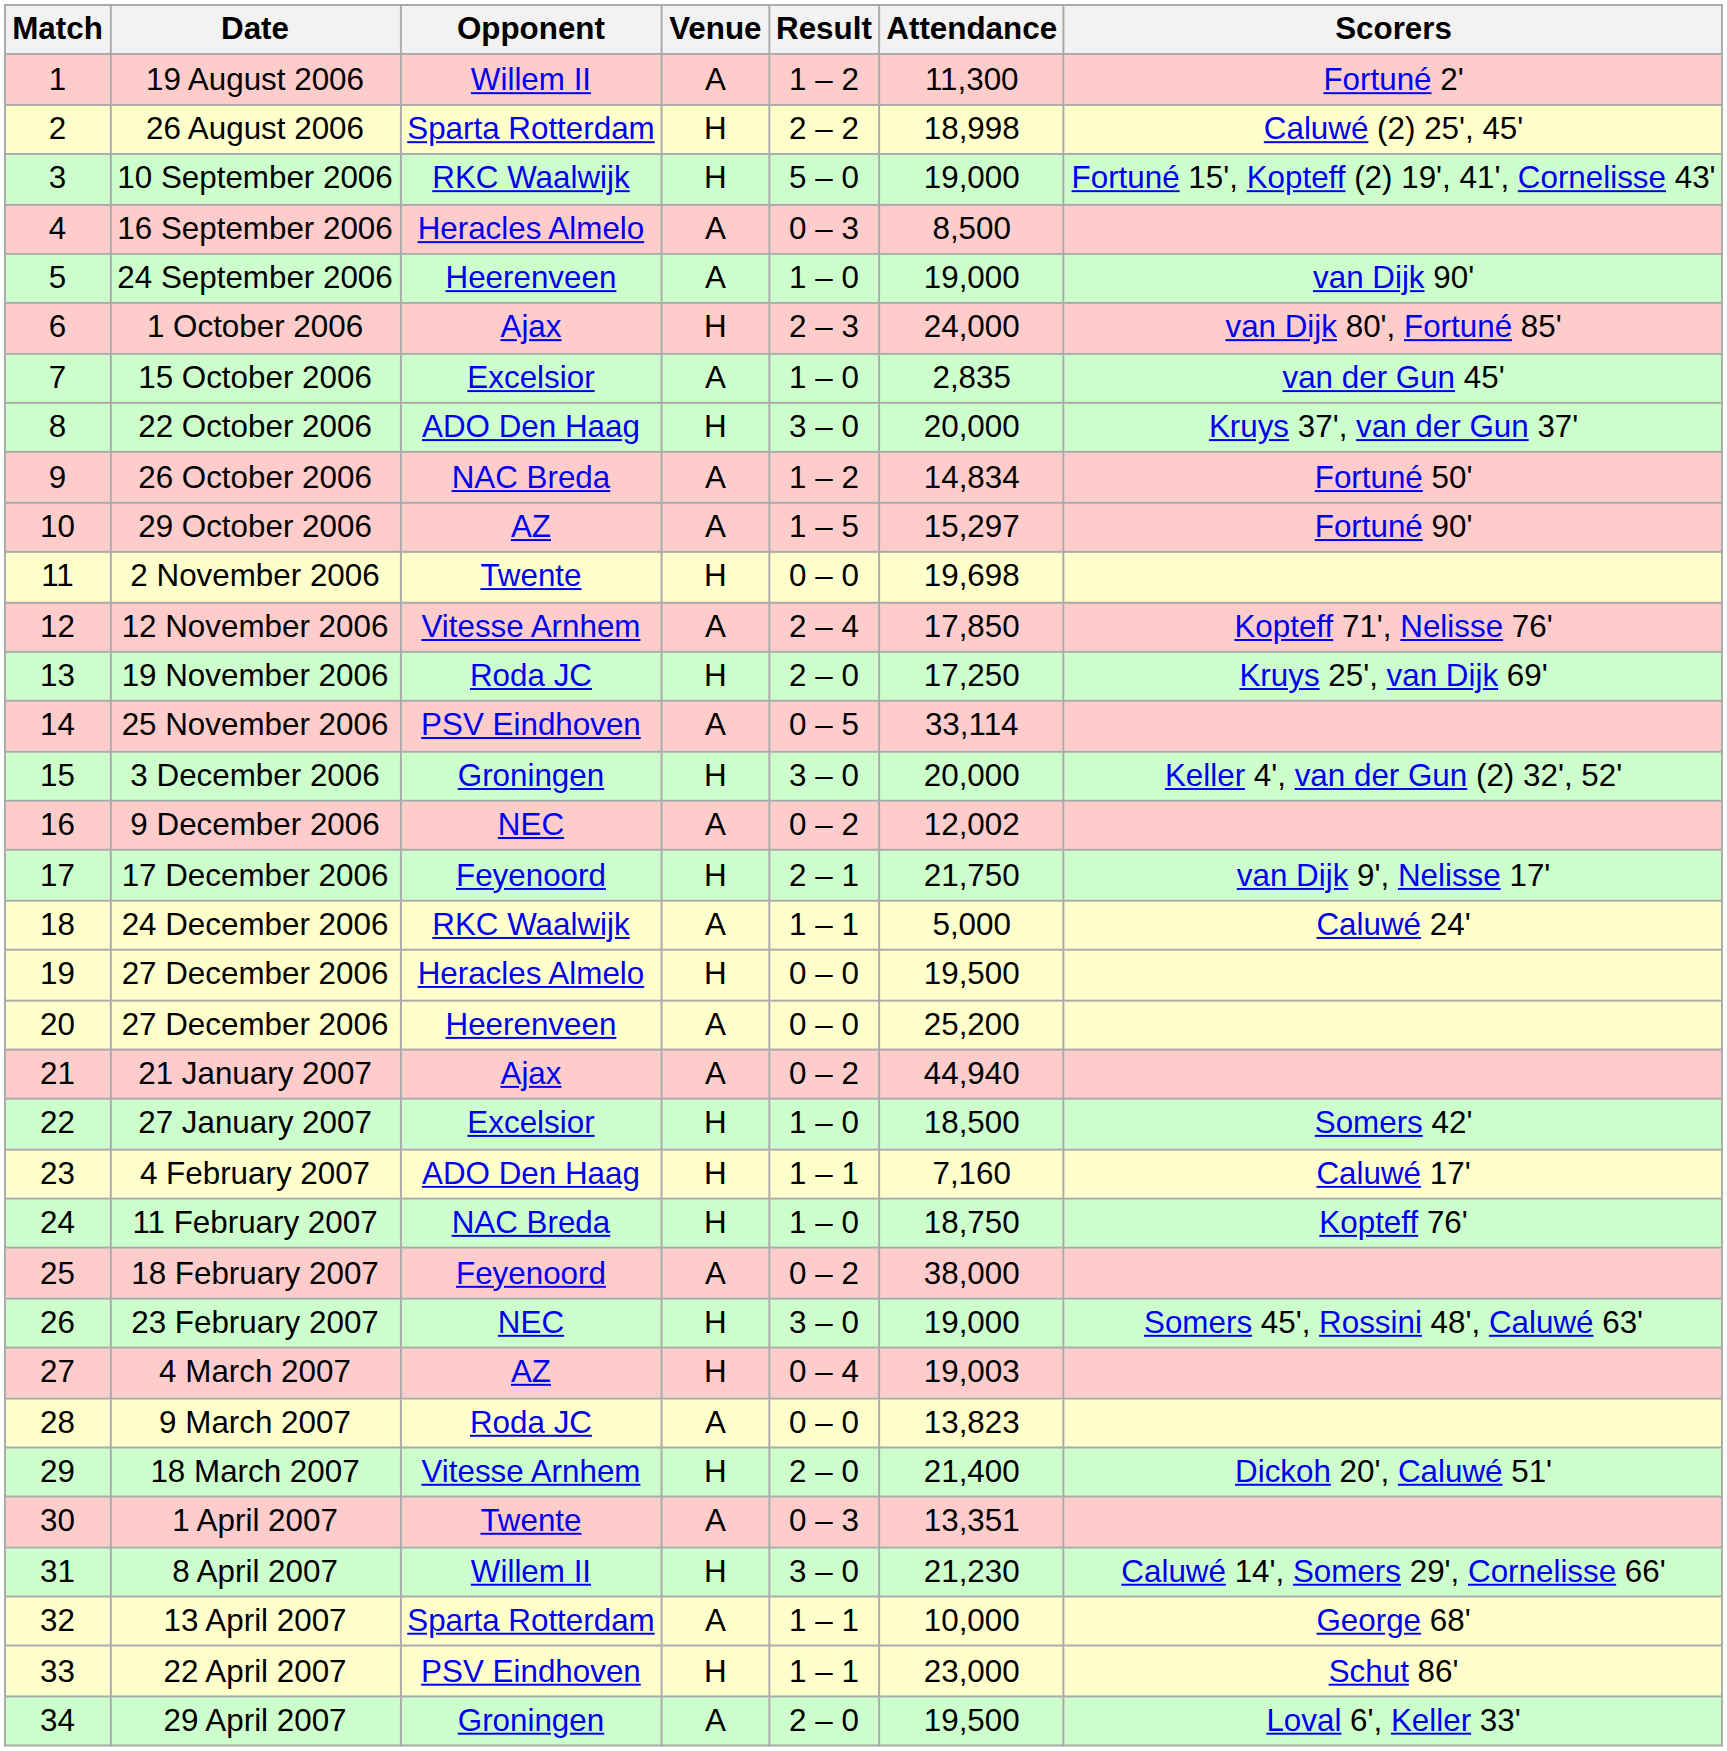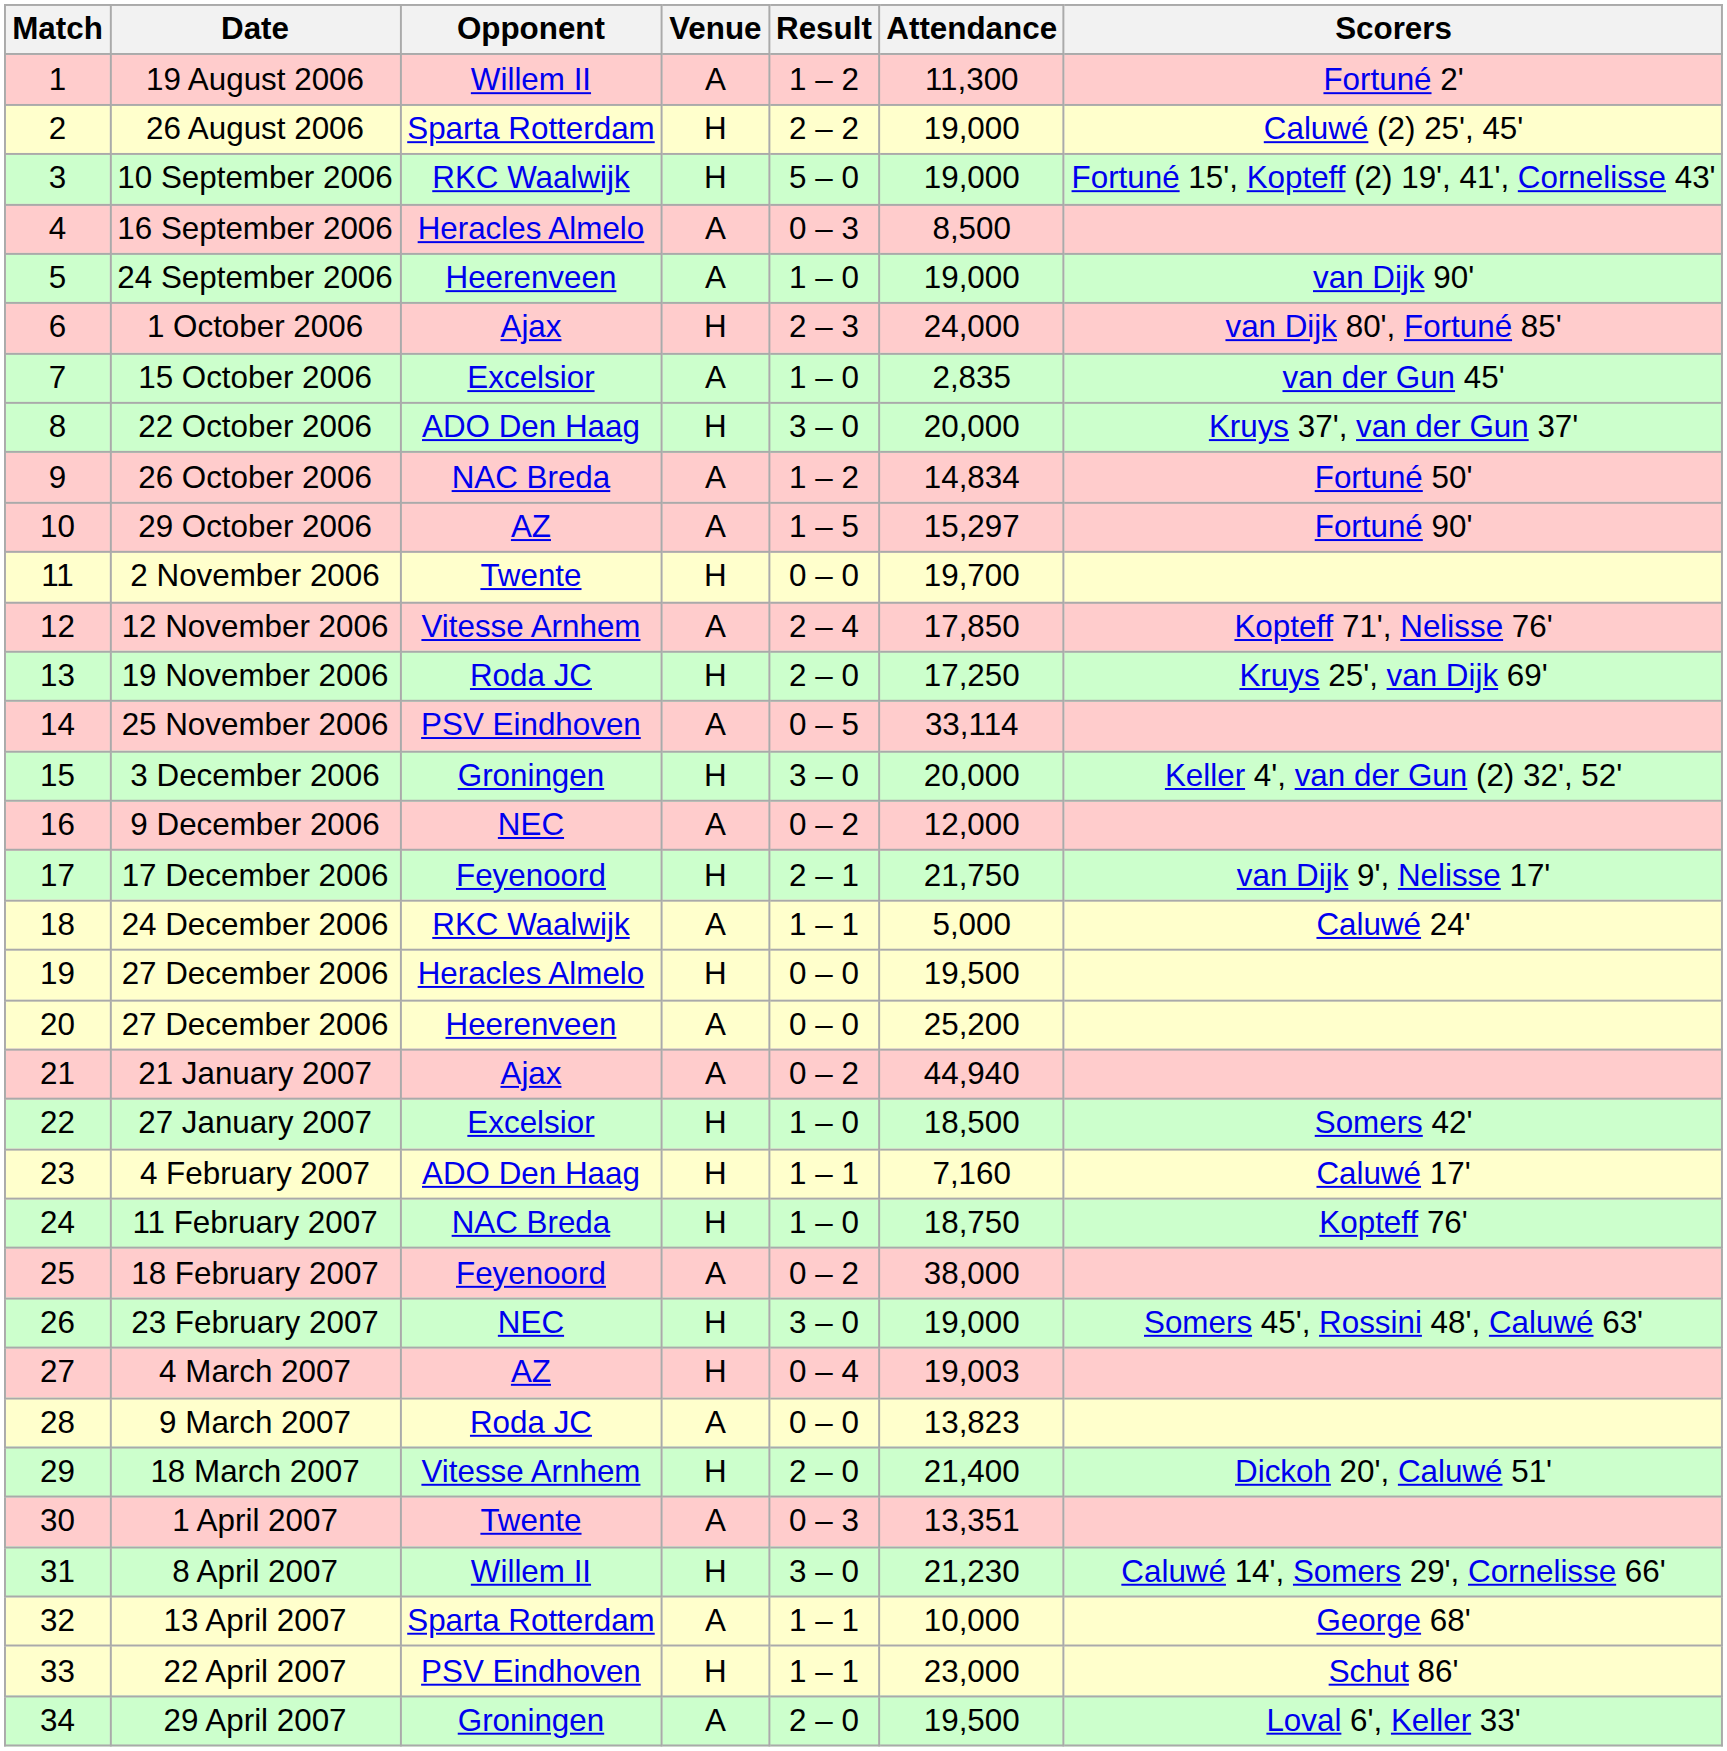 <table class="wikitable" style="font-size:100%; text-align:center">
 <tr>
 <th>Match</th>
 <th>Date</th>
 <th>Opponent</th>
 <th>Venue</th>
 <th>Result</th>
 <th>Attendance</th>
 <th>Scorers</th>
 </tr>
 <tr style="background-color: #FFCCCC;">
 <td>1</td>
 <td>19 August 2006</td>
 <td><a href='#'>Willem II</a></td>
 <td>A</td>
 <td>1 – 2</td>
 <td>11,300</td>
 <td><a href='#'>Fortuné</a> 2'</td>
 </tr>
 <tr style="background-color: #FFFFCC;">
 <td>2</td>
 <td>26 August 2006</td>
 <td><a href='#'>Sparta Rotterdam</a></td>
 <td>H</td>
 <td>2 – 2</td>
-<td>18,998</td>
+<td>19,000</td>
 <td><a href='#'>Caluwé</a> (2) 25', 45'</td>
 </tr>
 <tr style="background-color: #CCFFCC;">
 <td>3</td>
 <td>10 September 2006</td>
 <td><a href='#'>RKC Waalwijk</a></td>
 <td>H</td>
 <td>5 – 0</td>
 <td>19,000</td>
 <td><a href='#'>Fortuné</a> 15', <a href='#'>Kopteff</a> (2) 19', 41', <a href='#'>Cornelisse</a> 43'</td>
 </tr>
 <tr style="background-color: #FFCCCC;">
 <td>4</td>
 <td>16 September 2006</td>
 <td><a href='#'>Heracles Almelo</a></td>
 <td>A</td>
 <td>0 – 3</td>
 <td>8,500</td>
 <td></td>
 </tr>
 <tr style="background-color: #CCFFCC;">
 <td>5</td>
 <td>24 September 2006</td>
 <td><a href='#'>Heerenveen</a></td>
 <td>A</td>
 <td>1 – 0</td>
 <td>19,000</td>
 <td><a href='#'>van Dijk</a> 90'</td>
 </tr>
 <tr style="background-color: #FFCCCC;">
 <td>6</td>
 <td>1 October 2006</td>
 <td><a href='#'>Ajax</a></td>
 <td>H</td>
 <td>2 – 3</td>
 <td>24,000</td>
 <td><a href='#'>van Dijk</a> 80', <a href='#'>Fortuné</a> 85'</td>
 </tr>
 <tr style="background-color: #CCFFCC;">
 <td>7</td>
 <td>15 October 2006</td>
 <td><a href='#'>Excelsior</a></td>
 <td>A</td>
 <td>1 – 0</td>
 <td>2,835</td>
 <td><a href='#'>van der Gun</a> 45'</td>
 </tr>
 <tr style="background-color: #CCFFCC;">
 <td>8</td>
 <td>22 October 2006</td>
 <td><a href='#'>ADO Den Haag</a></td>
 <td>H</td>
 <td>3 – 0</td>
 <td>20,000</td>
 <td><a href='#'>Kruys</a> 37', <a href='#'>van der Gun</a> 37'</td>
 </tr>
 <tr style="background-color: #FFCCCC;">
 <td>9</td>
 <td>26 October 2006</td>
 <td><a href='#'>NAC Breda</a></td>
 <td>A</td>
 <td>1 – 2</td>
 <td>14,834</td>
 <td><a href='#'>Fortuné</a> 50'</td>
 </tr>
 <tr style="background-color: #FFCCCC;">
 <td>10</td>
 <td>29 October 2006</td>
 <td><a href='#'>AZ</a></td>
 <td>A</td>
 <td>1 – 5</td>
 <td>15,297</td>
 <td><a href='#'>Fortuné</a> 90'</td>
 </tr>
 <tr style="background-color: #FFFFCC;">
 <td>11</td>
 <td>2 November 2006</td>
 <td><a href='#'>Twente</a></td>
 <td>H</td>
 <td>0 – 0</td>
-<td>19,698</td>
+<td>19,700</td>
 <td></td>
 </tr>
 <tr style="background-color: #FFCCCC;">
 <td>12</td>
 <td>12 November 2006</td>
 <td><a href='#'>Vitesse Arnhem</a></td>
 <td>A</td>
 <td>2 – 4</td>
 <td>17,850</td>
 <td><a href='#'>Kopteff</a> 71', <a href='#'>Nelisse</a> 76'</td>
 </tr>
 <tr style="background-color: #CCFFCC;">
 <td>13</td>
 <td>19 November 2006</td>
 <td><a href='#'>Roda JC</a></td>
 <td>H</td>
 <td>2 – 0</td>
 <td>17,250</td>
 <td><a href='#'>Kruys</a> 25', <a href='#'>van Dijk</a> 69'</td>
 </tr>
 <tr style="background-color: #FFCCCC;">
 <td>14</td>
 <td>25 November 2006</td>
 <td><a href='#'>PSV Eindhoven</a></td>
 <td>A</td>
 <td>0 – 5</td>
 <td>33,114</td>
 <td></td>
 </tr>
 <tr style="background-color: #CCFFCC;">
 <td>15</td>
 <td>3 December 2006</td>
 <td><a href='#'>Groningen</a></td>
 <td>H</td>
 <td>3 – 0</td>
 <td>20,000</td>
 <td><a href='#'>Keller</a> 4', <a href='#'>van der Gun</a> (2) 32', 52'</td>
 </tr>
 <tr style="background-color: #FFCCCC;">
 <td>16</td>
 <td>9 December 2006</td>
 <td><a href='#'>NEC</a></td>
 <td>A</td>
 <td>0 – 2</td>
-<td>12,002</td>
+<td>12,000</td>
 <td></td>
 </tr>
 <tr style="background-color: #CCFFCC;">
 <td>17</td>
 <td>17 December 2006</td>
 <td><a href='#'>Feyenoord</a></td>
 <td>H</td>
 <td>2 – 1</td>
 <td>21,750</td>
 <td><a href='#'>van Dijk</a> 9', <a href='#'>Nelisse</a> 17'</td>
 </tr>
 <tr style="background-color: #FFFFCC;">
 <td>18</td>
 <td>24 December 2006</td>
 <td><a href='#'>RKC Waalwijk</a></td>
 <td>A</td>
 <td>1 – 1</td>
 <td>5,000</td>
 <td><a href='#'>Caluwé</a> 24'</td>
 </tr>
 <tr style="background-color: #FFFFCC;">
 <td>19</td>
 <td>27 December 2006</td>
 <td><a href='#'>Heracles Almelo</a></td>
 <td>H</td>
 <td>0 – 0</td>
 <td>19,500</td>
 <td></td>
 </tr>
 <tr style="background-color: #FFFFCC;">
 <td>20</td>
 <td>27 December 2006</td>
 <td><a href='#'>Heerenveen</a></td>
 <td>A</td>
 <td>0 – 0</td>
 <td>25,200</td>
 <td></td>
 </tr>
 <tr style="background-color: #FFCCCC;">
 <td>21</td>
 <td>21 January 2007</td>
 <td><a href='#'>Ajax</a></td>
 <td>A</td>
 <td>0 – 2</td>
 <td>44,940</td>
 <td></td>
 </tr>
 <tr style="background-color: #CCFFCC;">
 <td>22</td>
 <td>27 January 2007</td>
 <td><a href='#'>Excelsior</a></td>
 <td>H</td>
 <td>1 – 0</td>
 <td>18,500</td>
 <td><a href='#'>Somers</a> 42'</td>
 </tr>
 <tr style="background-color: #FFFFCC;">
 <td>23</td>
 <td>4 February 2007</td>
 <td><a href='#'>ADO Den Haag</a></td>
 <td>H</td>
 <td>1 – 1</td>
 <td>7,160</td>
 <td><a href='#'>Caluwé</a> 17'</td>
 </tr>
 <tr style="background-color: #CCFFCC;">
 <td>24</td>
 <td>11 February 2007</td>
 <td><a href='#'>NAC Breda</a></td>
 <td>H</td>
 <td>1 – 0</td>
 <td>18,750</td>
 <td><a href='#'>Kopteff</a> 76'</td>
 </tr>
 <tr style="background-color: #FFCCCC;">
 <td>25</td>
 <td>18 February 2007</td>
 <td><a href='#'>Feyenoord</a></td>
 <td>A</td>
 <td>0 – 2</td>
 <td>38,000</td>
 <td></td>
 </tr>
 <tr style="background-color: #CCFFCC;">
 <td>26</td>
 <td>23 February 2007</td>
 <td><a href='#'>NEC</a></td>
 <td>H</td>
 <td>3 – 0</td>
 <td>19,000</td>
 <td><a href='#'>Somers</a> 45', <a href='#'>Rossini</a> 48', <a href='#'>Caluwé</a> 63'</td>
 </tr>
 <tr style="background-color: #FFCCCC;">
 <td>27</td>
 <td>4 March 2007</td>
 <td><a href='#'>AZ</a></td>
 <td>H</td>
 <td>0 – 4</td>
 <td>19,003</td>
 <td></td>
 </tr>
 <tr style="background-color: #FFFFCC;">
 <td>28</td>
 <td>9 March 2007</td>
 <td><a href='#'>Roda JC</a></td>
 <td>A</td>
 <td>0 – 0</td>
 <td>13,823</td>
 <td></td>
 </tr>
 <tr style="background-color: #CCFFCC;">
 <td>29</td>
 <td>18 March 2007</td>
 <td><a href='#'>Vitesse Arnhem</a></td>
 <td>H</td>
 <td>2 – 0</td>
 <td>21,400</td>
 <td><a href='#'>Dickoh</a> 20', <a href='#'>Caluwé</a> 51'</td>
 </tr>
 <tr style="background-color: #FFCCCC;">
 <td>30</td>
 <td>1 April 2007</td>
 <td><a href='#'>Twente</a></td>
 <td>A</td>
 <td>0 – 3</td>
 <td>13,351</td>
 <td></td>
 </tr>
 <tr style="background-color: #CCFFCC;">
 <td>31</td>
 <td>8 April 2007</td>
 <td><a href='#'>Willem II</a></td>
 <td>H</td>
 <td>3 – 0</td>
 <td>21,230</td>
 <td><a href='#'>Caluwé</a> 14', <a href='#'>Somers</a> 29', <a href='#'>Cornelisse</a> 66'</td>
 </tr>
 <tr style="background-color: #FFFFCC;">
 <td>32</td>
 <td>13 April 2007</td>
 <td><a href='#'>Sparta Rotterdam</a></td>
 <td>A</td>
 <td>1 – 1</td>
 <td>10,000</td>
 <td><a href='#'>George</a> 68'</td>
 </tr>
 <tr style="background-color: #FFFFCC;">
 <td>33</td>
 <td>22 April 2007</td>
 <td><a href='#'>PSV Eindhoven</a></td>
 <td>H</td>
 <td>1 – 1</td>
 <td>23,000</td>
 <td><a href='#'>Schut</a> 86'</td>
 </tr>
 <tr style="background-color: #CCFFCC;">
 <td>34</td>
 <td>29 April 2007</td>
 <td><a href='#'>Groningen</a></td>
 <td>A</td>
 <td>2 – 0</td>
 <td>19,500</td>
 <td><a href='#'>Loval</a> 6', <a href='#'>Keller</a> 33'</td>
 </tr>
 </table>
